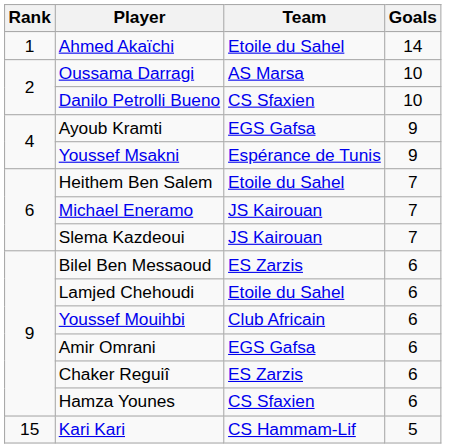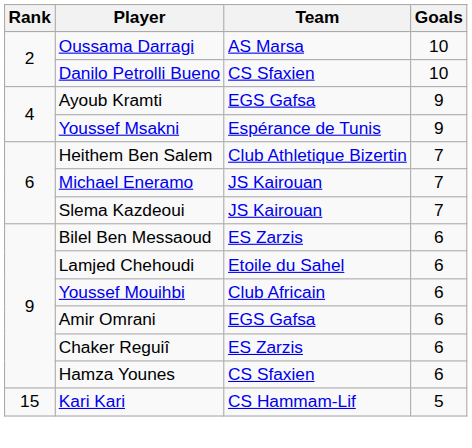 <table class="wikitable">
 <tr>
 <th>Rank</th>
 <th>Player</th>
 <th>Team</th>
 <th>Goals</th>
-</tr>
-<tr>
-<td align=center>1</td>
-<td> <a href='#'>Ahmed Akaïchi</a></td>
-<td><a href='#'>Etoile du Sahel</a></td>
-<td align=center>14</td>
 </tr>
 <tr>
 <td rowspan=2 align=center>2</td>
 <td> <a href='#'>Oussama Darragi</a></td>
 <td><a href='#'>AS Marsa</a></td>
 <td align=center>10</td>
 </tr>
 <tr>
 <td> <a href='#'>Danilo Petrolli Bueno</a></td>
 <td><a href='#'>CS Sfaxien</a></td>
 <td align=center>10</td>
 </tr>
 <tr>
 <td rowspan=2 align=center>4</td>
 <td> Ayoub Kramti</td>
 <td><a href='#'>EGS Gafsa</a></td>
 <td align=center>9</td>
 </tr>
 <tr>
 <td> <a href='#'>Youssef Msakni</a></td>
 <td><a href='#'>Espérance de Tunis</a></td>
 <td align=center>9</td>
 </tr>
 <tr>
 <td rowspan=3 align=center>6</td>
 <td> Heithem Ben Salem</td>
-<td><a href='#'>Etoile du Sahel</a></td>
+<td><a href='#'>Club Athletique Bizertin</a></td>
 <td align=center>7</td>
 </tr>
 <tr>
 <td> <a href='#'>Michael Eneramo</a></td>
 <td><a href='#'>JS Kairouan</a></td>
 <td align=center>7</td>
 </tr>
 <tr>
 <td> Slema Kazdeoui</td>
 <td><a href='#'>JS Kairouan</a></td>
 <td align=center>7</td>
 </tr>
 <tr>
 <td rowspan=6 align=center>9</td>
 <td> Bilel Ben Messaoud</td>
 <td><a href='#'>ES Zarzis</a></td>
 <td align=center>6</td>
 </tr>
 <tr>
 <td> Lamjed Chehoudi</td>
 <td><a href='#'>Etoile du Sahel</a></td>
 <td align=center>6</td>
 </tr>
 <tr>
 <td> <a href='#'>Youssef Mouihbi</a></td>
 <td><a href='#'>Club Africain</a></td>
 <td align=center>6</td>
 </tr>
 <tr>
 <td> Amir Omrani</td>
 <td><a href='#'>EGS Gafsa</a></td>
 <td align=center>6</td>
 </tr>
 <tr>
 <td> Chaker Reguiî</td>
 <td><a href='#'>ES Zarzis</a></td>
 <td align=center>6</td>
 </tr>
 <tr>
 <td> Hamza Younes</td>
 <td><a href='#'>CS Sfaxien</a></td>
 <td align=center>6</td>
 </tr>
 <tr>
 <td rowspan=1 align=center>15</td>
 <td> <a href='#'>Kari Kari</a></td>
 <td><a href='#'>CS Hammam-Lif</a></td>
 <td align=center>5</td>
 </tr>
 </table>
